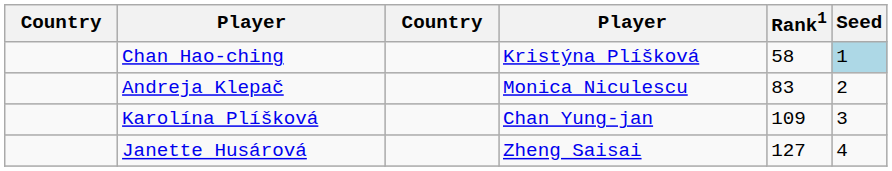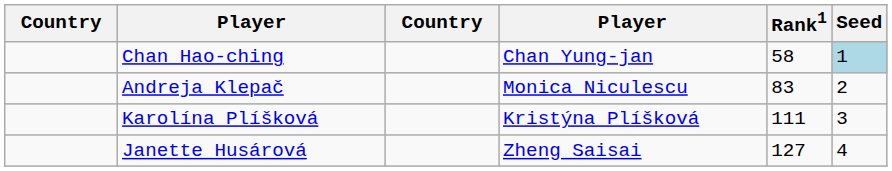 <table class="sortable wikitable">
 <tr>
 <th width="70">Country</th>
 <th width="175">Player</th>
 <th width="70">Country</th>
 <th width="175">Player</th>
 <th>Rank<sup>1</sup></th>
 <th>Seed</th>
 </tr>
 <tr>
 <td></td>
 <td><a href='#'>Chan Hao-ching</a></td>
 <td></td>
-<td><a href='#'>Kristýna Plíšková</a></td>
+<td><a href='#'>Chan Yung-jan</a></td>
 <td>58</td>
 <td style="background: lightblue;">1</td>
 </tr>
 <tr>
 <td></td>
 <td><a href='#'>Andreja Klepač</a></td>
 <td></td>
 <td><a href='#'>Monica Niculescu</a></td>
 <td>83</td>
 <td>2</td>
 </tr>
 <tr>
 <td></td>
 <td><a href='#'>Karolína Plíšková</a></td>
 <td></td>
-<td><a href='#'>Chan Yung-jan</a></td>
-<td>109</td>
+<td><a href='#'>Kristýna Plíšková</a></td>
+<td>111</td>
 <td>3</td>
 </tr>
 <tr>
 <td></td>
 <td><a href='#'>Janette Husárová</a></td>
 <td></td>
 <td><a href='#'>Zheng Saisai</a></td>
 <td>127</td>
 <td>4</td>
 </tr>
 </table>
